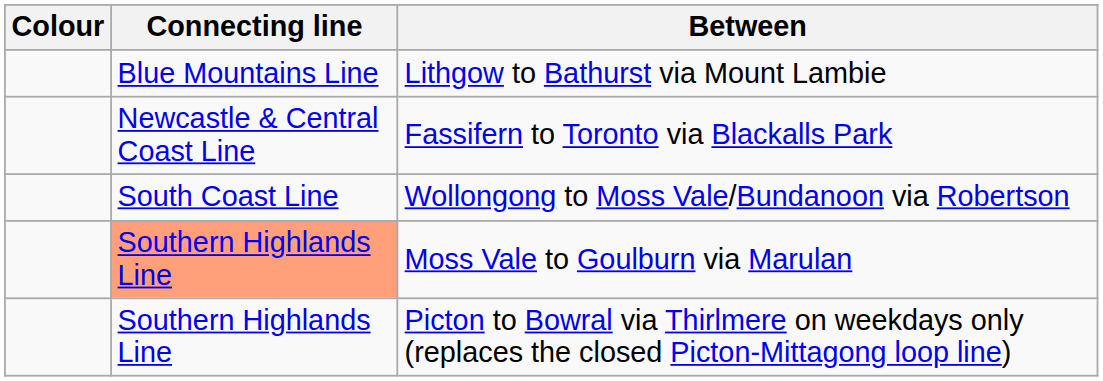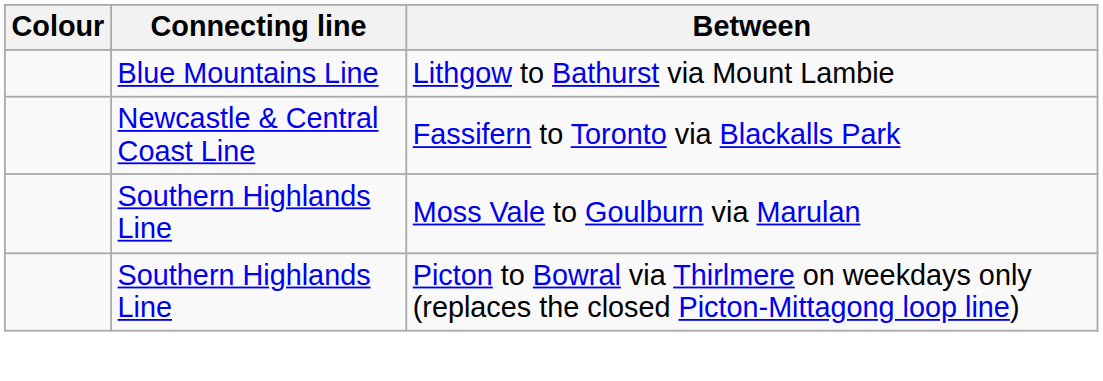 <table class="wikitable">
 <tr>
 <th>Colour</th>
 <th>Connecting line</th>
 <th>Between</th>
 </tr>
 <tr>
 <td class="noresize"></td>
 <td><a href='#'>Blue Mountains Line</a></td>
 <td><a href='#'>Lithgow</a> to <a href='#'>Bathurst</a> via Mount Lambie</td>
 </tr>
 <tr>
 <td></td>
 <td><a href='#'>Newcastle & Central Coast Line</a></td>
 <td><a href='#'>Fassifern</a> to <a href='#'>Toronto</a> via <a href='#'>Blackalls Park</a></td>
 </tr>
 <tr>
 <td></td>
-<td><a href='#'>South Coast Line</a></td>
-<td><a href='#'>Wollongong</a> to <a href='#'>Moss Vale</a>/<a href='#'>Bundanoon</a> via <a href='#'>Robertson</a></td>
-</tr>
-<tr>
-<td></td>
-<td style="background: lightsalmon;"><a href='#'>Southern Highlands Line</a></td>
+<td><a href='#'>Southern Highlands Line</a></td>
 <td><a href='#'>Moss Vale</a> to <a href='#'>Goulburn</a> via <a href='#'>Marulan</a></td>
 </tr>
 <tr>
 <td></td>
 <td><a href='#'>Southern Highlands Line</a></td>
 <td><a href='#'>Picton</a> to <a href='#'>Bowral</a> via <a href='#'>Thirlmere</a> on weekdays only (replaces the closed <a href='#'>Picton-Mittagong loop line</a>)</td>
 </tr>
 </table>
